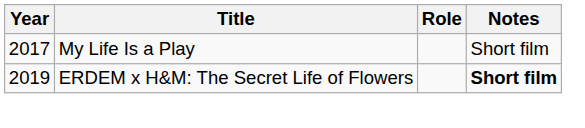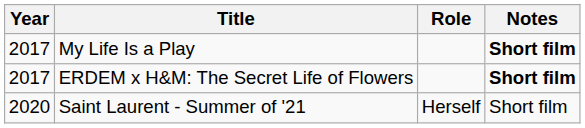 <table class="wikitable">
 <tr>
 <th>Year</th>
 <th>Title</th>
 <th>Role</th>
 <th>Notes</th>
 </tr>
 <tr>
 <td>2017</td>
 <td>My Life Is a Play</td>
 <td></td>
-<td>Short film</td>
+<td><strong>Short film</strong></td>
 </tr>
 <tr>
-<td>2019</td>
+<td>2017</td>
 <td>ERDEM x H&M: The Secret Life of Flowers</td>
 <td></td>
 <td><strong>Short film</strong></td>
 </tr>
+<tr>
+<td>2020</td>
+<td>Saint Laurent - Summer of '21</td>
+<td>Herself</td>
+<td>Short film</td>
+</tr>
 </table>
